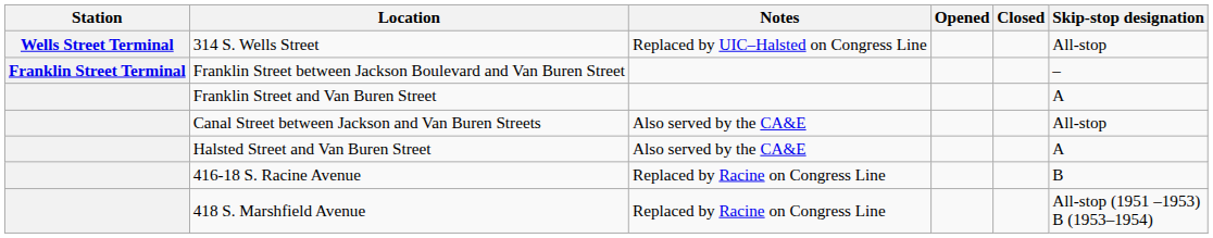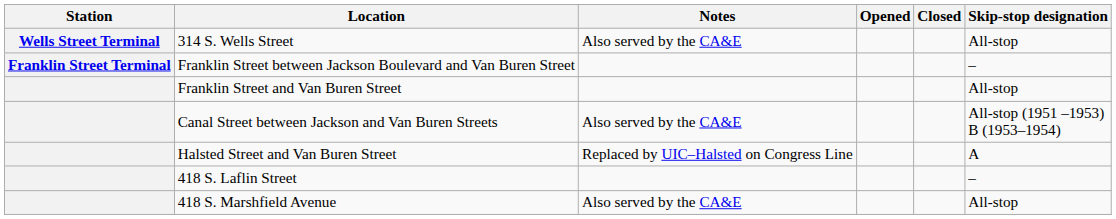 <table class="wikitable sortable plainrowheaders" align=center>
 <tr>
 <th scope="col">Station</th>
 <th scope="col">Location</th>
 <th scope="col">Notes</th>
 <th scope="col">Opened</th>
 <th scope="col">Closed</th>
 <th scope="col">Skip-stop designation</th>
 </tr>
 <tr>
 <th scope="row"><a href='#'>Wells Street Terminal</a></th>
 <td>314 S. Wells Street</td>
-<td>Replaced by <a href='#'>UIC–Halsted</a> on Congress Line</td>
+<td>Also served by the <a href='#'>CA&E</a></td>
 <td></td>
 <td></td>
 <td>All-stop</td>
 </tr>
 <tr>
 <th scope="row"><a href='#'>Franklin Street Terminal</a></th>
 <td>Franklin Street between Jackson Boulevard and Van Buren Street</td>
 <td></td>
 <td></td>
 <td></td>
 <td>–</td>
 </tr>
 <tr>
 <th scope="row"></th>
 <td>Franklin Street and Van Buren Street</td>
 <td></td>
 <td></td>
 <td></td>
-<td>A</td>
+<td>All-stop</td>
 </tr>
 <tr>
 <th scope="row"></th>
 <td>Canal Street between Jackson and Van Buren Streets</td>
 <td>Also served by the <a href='#'>CA&E</a></td>
 <td></td>
 <td></td>
-<td>All-stop</td>
+<td>All-stop (1951 –1953)<br>B (1953–1954)</td>
 </tr>
 <tr>
 <th scope="row"></th>
 <td>Halsted Street and Van Buren Street</td>
-<td>Also served by the <a href='#'>CA&E</a></td>
+<td>Replaced by <a href='#'>UIC–Halsted</a> on Congress Line</td>
 <td></td>
 <td></td>
 <td>A</td>
 </tr>
 <tr>
 <th scope="row"></th>
-<td>416-18 S. Racine Avenue</td>
-<td>Replaced by <a href='#'>Racine</a> on Congress Line</td>
+<td>418 S. Laflin Street</td>
 <td></td>
 <td></td>
-<td>B</td>
+<td></td>
+<td>–</td>
 </tr>
 <tr>
 <th scope="row"></th>
 <td>418 S. Marshfield Avenue</td>
-<td>Replaced by <a href='#'>Racine</a> on Congress Line</td>
+<td>Also served by the <a href='#'>CA&E</a></td>
 <td></td>
 <td></td>
-<td>All-stop (1951 –1953)<br>B (1953–1954)</td>
+<td>All-stop</td>
 </tr>
 </table>
